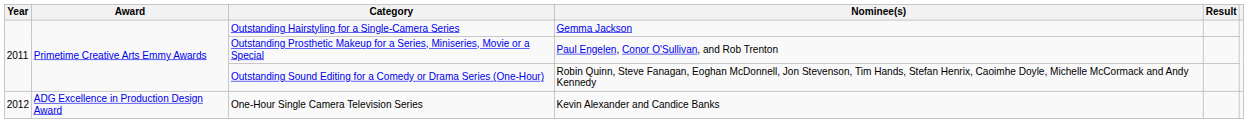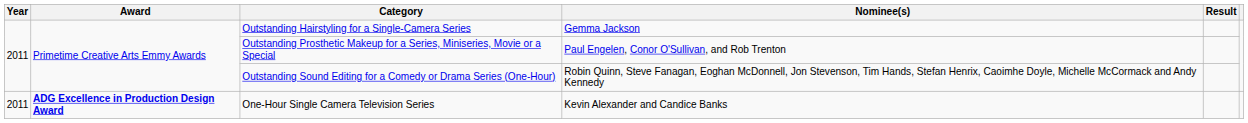 <table class="wikitable sortable plainrowheaders">
 <tr>
 <th>Year</th>
 <th>Award</th>
 <th>Category</th>
 <th>Nominee(s)</th>
 <th>Result</th>
 <th class="unsortable"></th>
 </tr>
 <tr>
 <td rowspan="3">2011</td>
 <td scope="row" rowspan="3"><a href='#'>Primetime Creative Arts Emmy Awards</a></td>
 <td scope="row"><a href='#'>Outstanding Hairstyling for a Single-Camera Series</a></td>
 <td scope="row"><a href='#'>Gemma Jackson</a></td>
 <td></td>
 <td rowspan="3"></td>
 </tr>
 <tr>
 <td scope="row"><a href='#'>Outstanding Prosthetic Makeup for a Series, Miniseries, Movie or a Special</a></td>
 <td scope="row"><a href='#'>Paul Engelen</a>, <a href='#'>Conor O'Sullivan</a>, and Rob Trenton</td>
 <td></td>
 </tr>
 <tr>
 <td scope="row"><a href='#'>Outstanding Sound Editing for a Comedy or Drama Series (One-Hour)</a></td>
 <td scope="row">Robin Quinn, Steve Fanagan, Eoghan McDonnell, Jon Stevenson, Tim Hands, Stefan Henrix, Caoimhe Doyle, Michelle McCormack and Andy Kennedy</td>
 <td></td>
 </tr>
 <tr>
-<td rowspan="1">2012</td>
-<td scope="row"><a href='#'>ADG Excellence in Production Design Award</a></td>
+<td rowspan="1">2011</td>
+<td scope="row"><strong><a href='#'>ADG Excellence in Production Design Award</a></strong></td>
 <td scope="row">One-Hour Single Camera Television Series</td>
 <td scope="row">Kevin Alexander and Candice Banks</td>
 <td></td>
 <td></td>
 </tr>
 </table>
